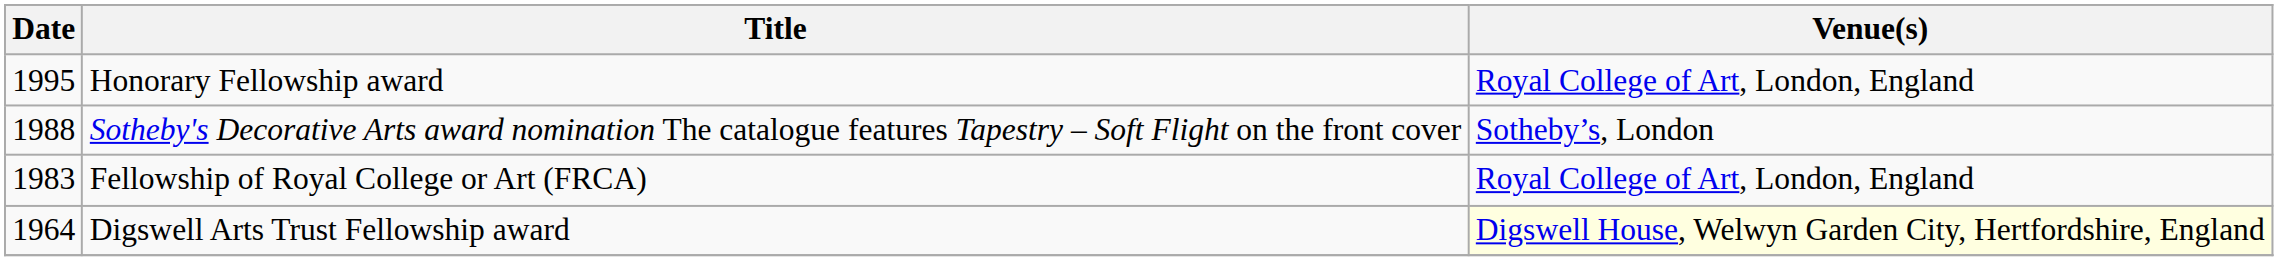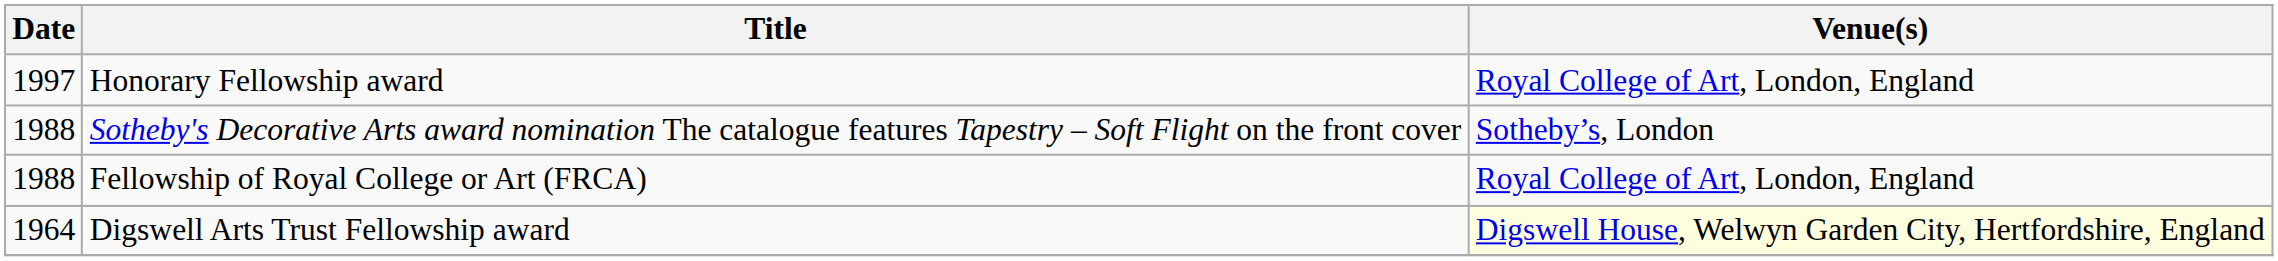 <table class="wikitable sortable">
 <tr>
 <th>Date</th>
 <th>Title</th>
 <th>Venue(s)</th>
 </tr>
 <tr>
-<td>1995</td>
+<td>1997</td>
 <td>Honorary Fellowship award</td>
 <td><a href='#'>Royal College of Art</a>, London, England</td>
 </tr>
 <tr>
 <td>1988</td>
 <td><em><a href='#'>Sotheby's</a> Decorative Arts award nomination</em> The catalogue features <em>Tapestry – Soft Flight</em> on the front cover</td>
 <td><a href='#'>Sotheby’s</a>, London</td>
 </tr>
 <tr>
-<td>1983</td>
+<td>1988</td>
 <td>Fellowship of Royal College or Art (FRCA)</td>
 <td><a href='#'>Royal College of Art</a>, London, England</td>
 </tr>
 <tr>
 <td>1964</td>
 <td>Digswell Arts Trust Fellowship award</td>
 <td style="background: lightyellow;"><a href='#'>Digswell House</a>, Welwyn Garden City, Hertfordshire,  England</td>
 </tr>
 <tr>
 </tr>
 </table>
